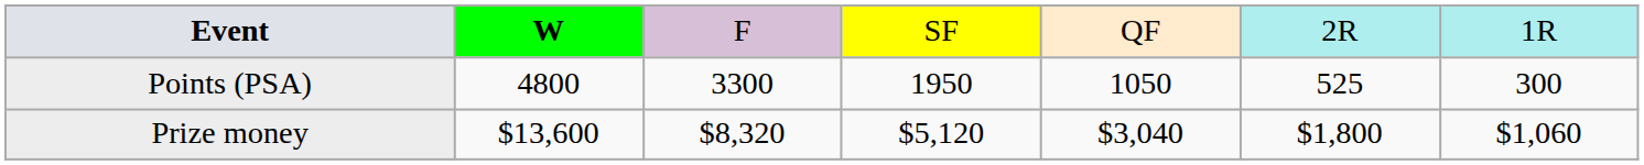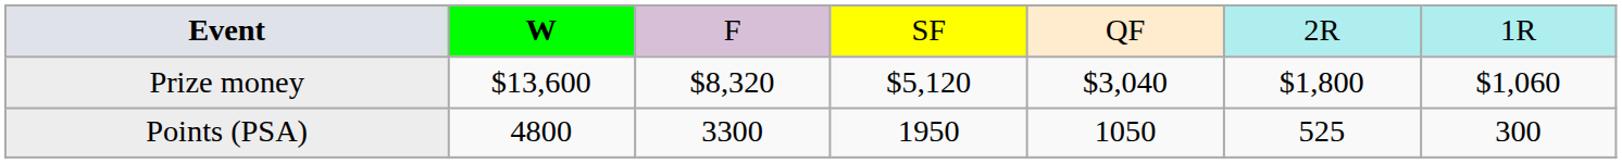 <table class=wikitable style=font-size:90%;text-align:center>
 <tr>
 <td style="width:200px; background:#dfe2e9;"><strong>Event</strong></td>
 <td style="width:80px; background:lime;"><strong>W</strong></td>
 <td style="width:85px; background:thistle;">F</td>
 <td style="width:85px; background:#ff0;">SF</td>
 <td style="width:85px; background:#ffebcd;">QF</td>
 <td style="width:85px; background:#afeeee;">2R</td>
 <td style="width:85px; background:#afeeee;">1R</td>
 </tr>
 <tr>
+<td style="background:#ededed;">Prize money</td>
+<td>$13,600</td>
+<td>$8,320</td>
+<td>$5,120</td>
+<td>$3,040</td>
+<td>$1,800</td>
+<td>$1,060</td>
+</tr>
+<tr>
 <td bgcolor=#EDEDED>Points (PSA)</td>
 <td>4800</td>
 <td>3300</td>
 <td>1950</td>
 <td>1050</td>
 <td>525</td>
 <td>300</td>
 </tr>
-<tr>
-<td style="background:#ededed;">Prize money</td>
-<td>$13,600</td>
-<td>$8,320</td>
-<td>$5,120</td>
-<td>$3,040</td>
-<td>$1,800</td>
-<td>$1,060</td>
-</tr>
 </table>
